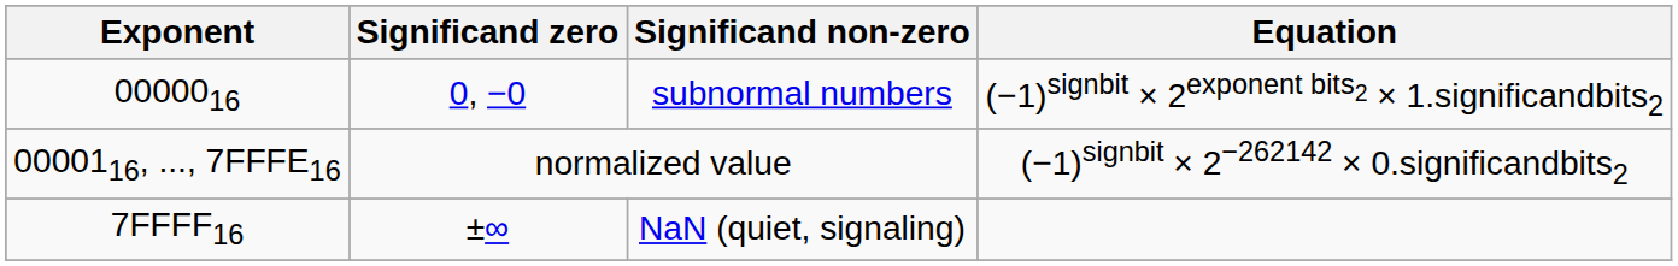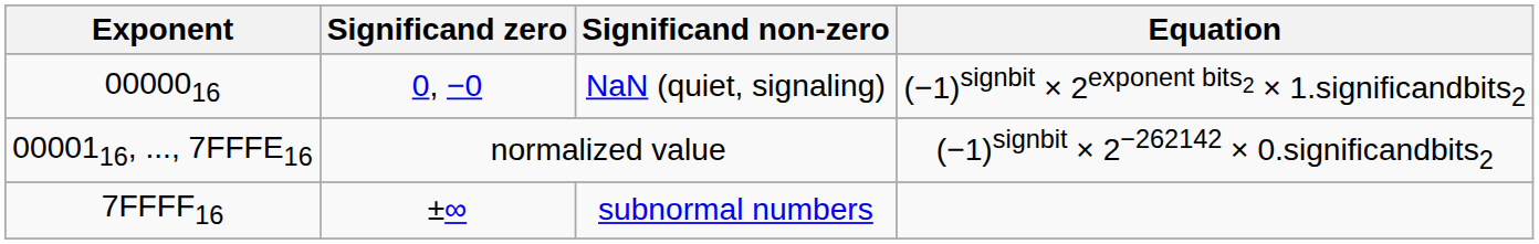 <table class="wikitable" style="text-align:center">
 <tr>
 <th>Exponent</th>
 <th>Significand zero</th>
 <th>Significand non-zero</th>
 <th>Equation</th>
 </tr>
 <tr>
 <td>00000<sub>16</sub></td>
 <td><a href='#'>0</a>, <a href='#'>−0</a></td>
-<td><a href='#'>subnormal numbers</a></td>
+<td><a href='#'>NaN</a> (quiet, signaling)</td>
 <td>(−1)<sup>signbit</sup> × 2<sup>exponent bits<sub>2</sub></sup> × 1.significandbits<sub>2</sub></td>
 </tr>
 <tr>
 <td>00001<sub>16</sub>, ..., 7FFFE<sub>16</sub></td>
 <td colspan=2>normalized value</td>
 <td>(−1)<sup>signbit</sup> × 2<sup>−262142</sup> × 0.significandbits<sub>2</sub></td>
 </tr>
 <tr>
 <td>7FFFF<sub>16</sub></td>
 <td>±<a href='#'>∞</a></td>
-<td><a href='#'>NaN</a> (quiet, signaling)</td>
+<td><a href='#'>subnormal numbers</a></td>
 </tr>
 </table>
